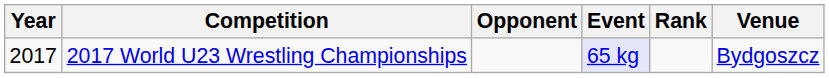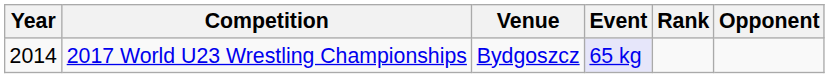 <table Class="wikitable sortable">
 <tr>
 <th>Year</th>
 <th>Competition</th>
-<th>Opponent</th>
+<th>Venue</th>
 <th>Event</th>
 <th>Rank</th>
-<th>Venue</th>
+<th>Opponent</th>
 </tr>
 <tr>
-<td>2017</td>
+<td>2014</td>
 <td><a href='#'>2017 World U23 Wrestling Championships</a></td>
-<td></td>
+<td><a href='#'>Bydgoszcz</a></td>
 <td style="background: lavender;"><a href='#'>65 kg</a></td>
 <td></td>
-<td><a href='#'>Bydgoszcz</a></td>
+<td></td>
 </tr>
 </table>
